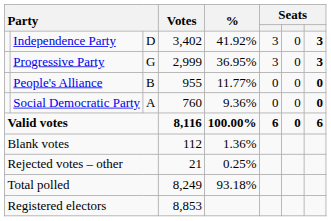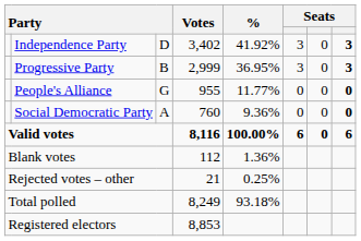 <table class="wikitable" border="1" style="text-align:right;">
 <tr>
 <th style="text-align:left;" valign=bottom rowspan=2 colspan=3>Party</th>
 <th align=center valign=bottom rowspan=2 width="50">Votes</th>
 <th align=center valign=bottom rowspan=2 width="50">%</th>
 <th colspan=3>Seats</th>
 </tr>
 <tr>
 <th align=center valign=bottom width="20"><small></small></th>
 <th align=center valign=bottom width="20"><small><a href='#'></a></small></th>
 <th align=center valign=bottom width="20"><small></small></th>
 </tr>
 <tr>
 <td></td>
 <td align=left><a href='#'>Independence Party</a></td>
 <td align=left>D</td>
 <td>3,402</td>
 <td>41.92%</td>
 <td>3</td>
 <td>0</td>
 <td><strong>3</strong></td>
 </tr>
 <tr>
 <td></td>
 <td align=left><a href='#'>Progressive Party</a></td>
-<td align=left>G</td>
+<td align=left>B</td>
 <td>2,999</td>
 <td>36.95%</td>
 <td>3</td>
 <td>0</td>
 <td><strong>3</strong></td>
 </tr>
 <tr>
 <td></td>
 <td align=left><a href='#'>People's Alliance</a></td>
-<td align=left>B</td>
+<td align=left>G</td>
 <td>955</td>
 <td>11.77%</td>
 <td>0</td>
 <td>0</td>
 <td><strong>0</strong></td>
 </tr>
 <tr>
 <td></td>
 <td align=left><a href='#'>Social Democratic Party</a></td>
 <td align=left>A</td>
 <td>760</td>
 <td>9.36%</td>
 <td>0</td>
 <td>0</td>
 <td><strong>0</strong></td>
 </tr>
 <tr style="font-weight:bold">
 <td align=left colspan=3>Valid votes</td>
 <td>8,116</td>
 <td>100.00%</td>
 <td>6</td>
 <td>0</td>
 <td>6</td>
 </tr>
 <tr>
 <td align=left colspan=3>Blank votes</td>
 <td>112</td>
 <td>1.36%</td>
 <td></td>
 <td></td>
 <td></td>
 </tr>
 <tr>
 <td align=left colspan=3>Rejected votes – other</td>
 <td>21</td>
 <td>0.25%</td>
 <td></td>
 <td></td>
 <td></td>
 </tr>
 <tr>
 <td align=left colspan=3>Total polled</td>
 <td>8,249</td>
 <td>93.18%</td>
 <td></td>
 <td></td>
 <td></td>
 </tr>
 <tr>
 <td align=left colspan=3>Registered electors</td>
 <td>8,853</td>
 <td></td>
 <td></td>
 <td></td>
 <td></td>
 </tr>
 </table>
